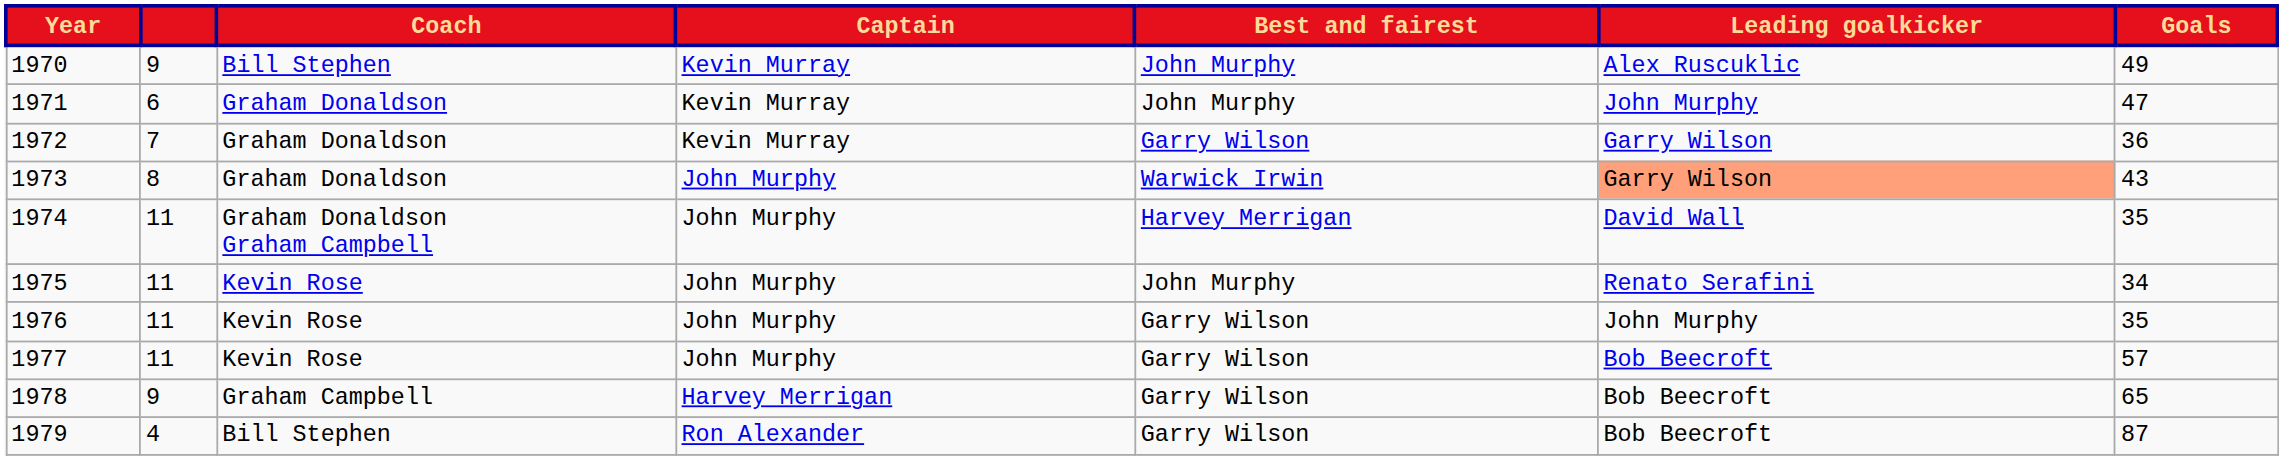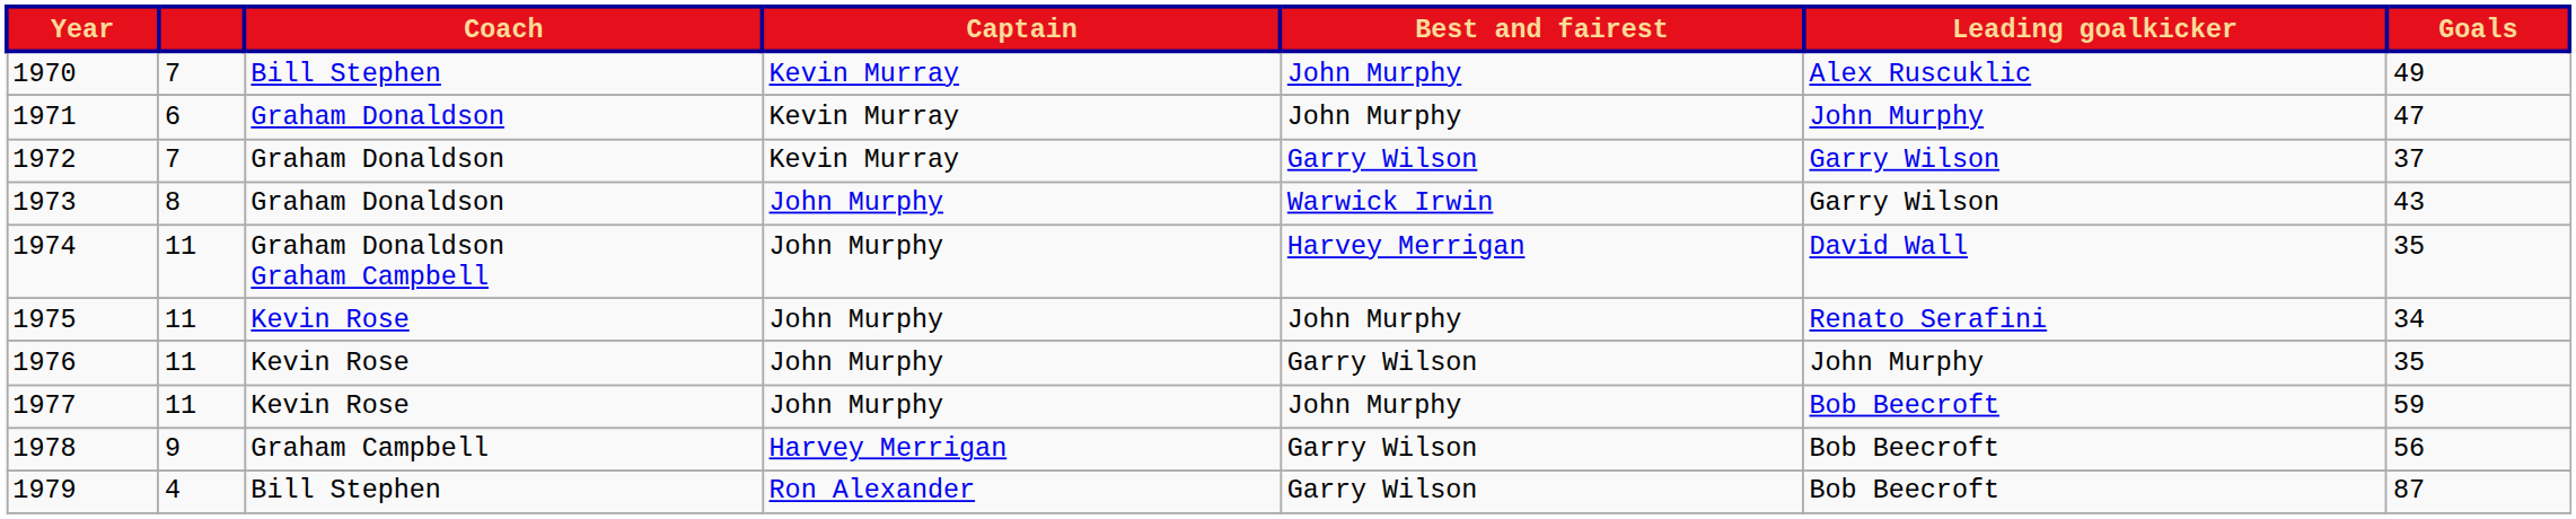 <table class="wikitable"; style="width:100%;">
 <tr valign="top">
 <th style="background:#E5101B; color:#FCDB98; border:solid #000099 2px">Year</th>
 <th style="background:#E5101B; color:#FCDB98; border:solid #000099 2px"></th>
 <th style="background:#E5101B; color:#FCDB98; border:solid #000099 2px">Coach</th>
 <th style="background:#E5101B; color:#FCDB98; border:solid #000099 2px">Captain</th>
 <th style="background:#E5101B; color:#FCDB98; border:solid #000099 2px">Best and fairest</th>
 <th style="background:#E5101B; color:#FCDB98; border:solid #000099 2px">Leading goalkicker</th>
 <th style="background:#E5101B; color:#FCDB98; border:solid #000099 2px">Goals</th>
 </tr>
 <tr valign="top">
 <td>1970</td>
-<td>9</td>
+<td>7</td>
 <td><a href='#'>Bill Stephen</a></td>
 <td><a href='#'>Kevin Murray</a></td>
 <td><a href='#'>John Murphy</a></td>
 <td><a href='#'>Alex Ruscuklic</a></td>
 <td>49</td>
 </tr>
 <tr style="vertical-align:top;" >
 <td>1971</td>
 <td>6</td>
 <td><a href='#'>Graham Donaldson</a></td>
 <td>Kevin Murray</td>
 <td>John Murphy</td>
 <td><a href='#'>John Murphy</a></td>
 <td>47</td>
 </tr>
 <tr valign="top">
 <td>1972</td>
 <td>7</td>
 <td>Graham Donaldson</td>
 <td>Kevin Murray</td>
 <td><a href='#'>Garry Wilson</a></td>
 <td><a href='#'>Garry Wilson</a></td>
-<td>36</td>
+<td>37</td>
 </tr>
 <tr valign="top">
 <td>1973</td>
 <td>8</td>
 <td>Graham Donaldson</td>
 <td><a href='#'>John Murphy</a></td>
 <td><a href='#'>Warwick Irwin</a></td>
-<td style="background: lightsalmon;">Garry Wilson</td>
+<td>Garry Wilson</td>
 <td>43</td>
 </tr>
 <tr valign="top">
 <td>1974</td>
 <td>11</td>
 <td>Graham Donaldson<br><a href='#'>Graham Campbell</a></td>
 <td>John Murphy</td>
 <td><a href='#'>Harvey Merrigan</a></td>
 <td><a href='#'>David Wall</a></td>
 <td>35</td>
 </tr>
 <tr valign="top">
 <td>1975</td>
 <td>11</td>
 <td><a href='#'>Kevin Rose</a></td>
 <td>John Murphy</td>
 <td>John Murphy</td>
 <td><a href='#'>Renato Serafini</a></td>
 <td>34</td>
 </tr>
 <tr valign="top">
 <td>1976</td>
 <td>11</td>
 <td>Kevin Rose</td>
 <td>John Murphy</td>
 <td>Garry Wilson</td>
 <td>John Murphy</td>
 <td>35</td>
 </tr>
 <tr valign="top">
 <td>1977</td>
 <td>11</td>
 <td>Kevin Rose</td>
 <td>John Murphy</td>
-<td>Garry Wilson</td>
+<td>John Murphy</td>
 <td><a href='#'>Bob Beecroft</a></td>
-<td>57</td>
+<td>59</td>
 </tr>
 <tr valign="top">
 <td>1978</td>
 <td>9</td>
 <td>Graham Campbell</td>
 <td><a href='#'>Harvey Merrigan</a> </td>
 <td>Garry Wilson</td>
 <td>Bob Beecroft</td>
-<td>65</td>
+<td>56</td>
 </tr>
 <tr valign="top">
 <td>1979</td>
 <td>4</td>
 <td>Bill Stephen</td>
 <td><a href='#'>Ron Alexander</a></td>
 <td>Garry Wilson</td>
 <td>Bob Beecroft</td>
 <td>87</td>
 </tr>
 </table>
